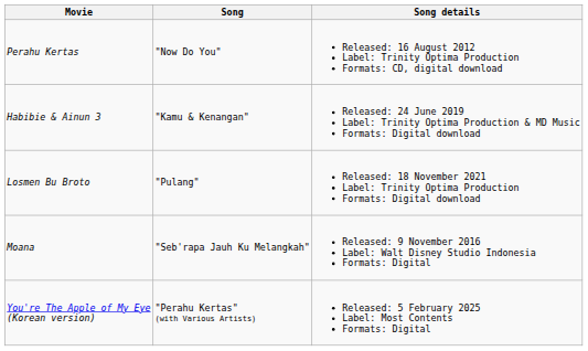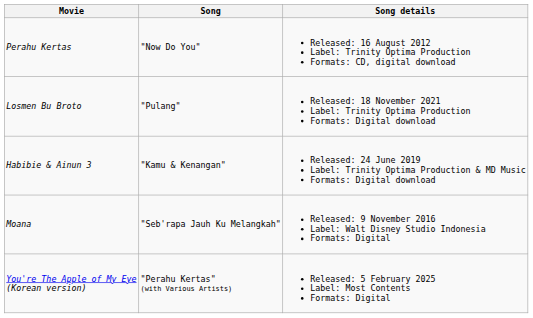 <table class="wikitable">
 <tr>
 <th scope="col">Movie</th>
 <th scope="col">Song</th>
 <th scope="col">Song details</th>
 </tr>
 <tr>
 <td><em>Perahu Kertas</em></td>
 <td>"Now Do You"</td>
 <td><br><ul><li>Released: 16 August 2012</li><li>Label: Trinity Optima Production</li><li>Formats: CD, digital download</li></ul></td>
 </tr>
 <tr>
+<td><em>Losmen Bu Broto</em></td>
+<td>"Pulang"</td>
+<td><br><ul><li>Released: 18 November 2021</li><li>Label: Trinity Optima Production</li><li>Formats: Digital download</li></ul></td>
+</tr>
+<tr>
 <td><em>Habibie & Ainun 3</em></td>
 <td>"Kamu & Kenangan"</td>
 <td><br><ul><li>Released: 24 June 2019</li><li>Label: Trinity Optima Production & MD Music</li><li>Formats: Digital download</li></ul></td>
-</tr>
-<tr>
-<td><em>Losmen Bu Broto</em></td>
-<td>"Pulang"</td>
-<td><br><ul><li>Released: 18 November 2021</li><li>Label: Trinity Optima Production</li><li>Formats: Digital download</li></ul></td>
 </tr>
 <tr>
 <td><em>Moana</em></td>
 <td>"Seb'rapa Jauh Ku Melangkah"</td>
 <td><br><ul><li>Released: 9 November 2016</li><li>Label: Walt Disney Studio Indonesia</li><li>Formats: Digital</li></ul></td>
 </tr>
 <tr>
 <td><em><a href='#'>You're The Apple of My Eye</a></em><br><em>(Korean version)</em></td>
 <td>"Perahu Kertas" <br><small>(with Various Artists)</small></td>
 <td><br><ul><li>Released: 5 February 2025</li><li>Label: Most Contents</li><li>Formats: Digital</li></ul></td>
 </tr>
 </table>
